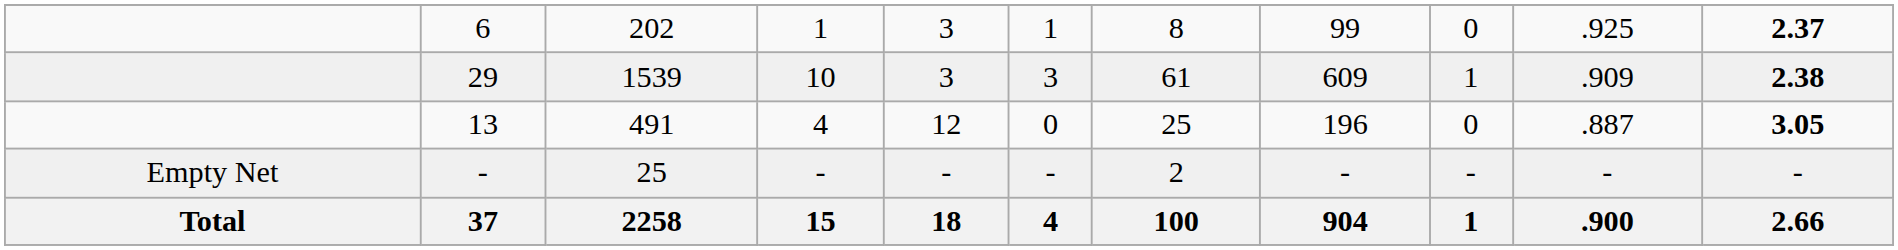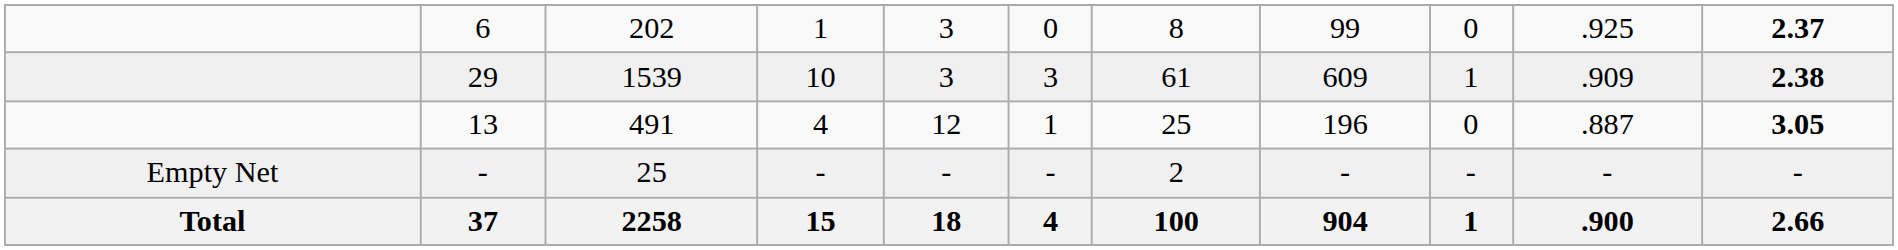 <table class="wikitable sortable" width ="1000">
 <tr align="center">
 </tr>
 <tr align="center" bgcolor="">
 <td></td>
 <td>6</td>
 <td>202</td>
 <td>1</td>
 <td>3</td>
-<td>1</td>
+<td>0</td>
 <td>8</td>
 <td>99</td>
 <td>0</td>
 <td>.925</td>
 <td><strong>2.37</strong></td>
 </tr>
 <tr align="center" bgcolor="f0f0f0">
 <td></td>
 <td>29</td>
 <td>1539</td>
 <td>10</td>
 <td>3</td>
 <td>3</td>
 <td>61</td>
 <td>609</td>
 <td>1</td>
 <td>.909</td>
 <td><strong>2.38</strong></td>
 </tr>
 <tr align="center" bgcolor="">
 <td></td>
 <td>13</td>
 <td>491</td>
 <td>4</td>
 <td>12</td>
-<td>0</td>
+<td>1</td>
 <td>25</td>
 <td>196</td>
 <td>0</td>
 <td>.887</td>
 <td><strong>3.05</strong></td>
 </tr>
 <tr align="center" bgcolor="f0f0f0">
 <td>Empty Net</td>
 <td>-</td>
 <td>25</td>
 <td>-</td>
 <td>-</td>
 <td>-</td>
 <td>2</td>
 <td>-</td>
 <td>-</td>
 <td>-</td>
 <td>-</td>
 </tr>
 <tr>
 <th>Total</th>
 <th>37</th>
 <th>2258</th>
 <th>15</th>
 <th>18</th>
 <th>4</th>
 <th>100</th>
 <th>904</th>
 <th>1</th>
 <th>.900</th>
 <th>2.66</th>
 </tr>
 </table>
